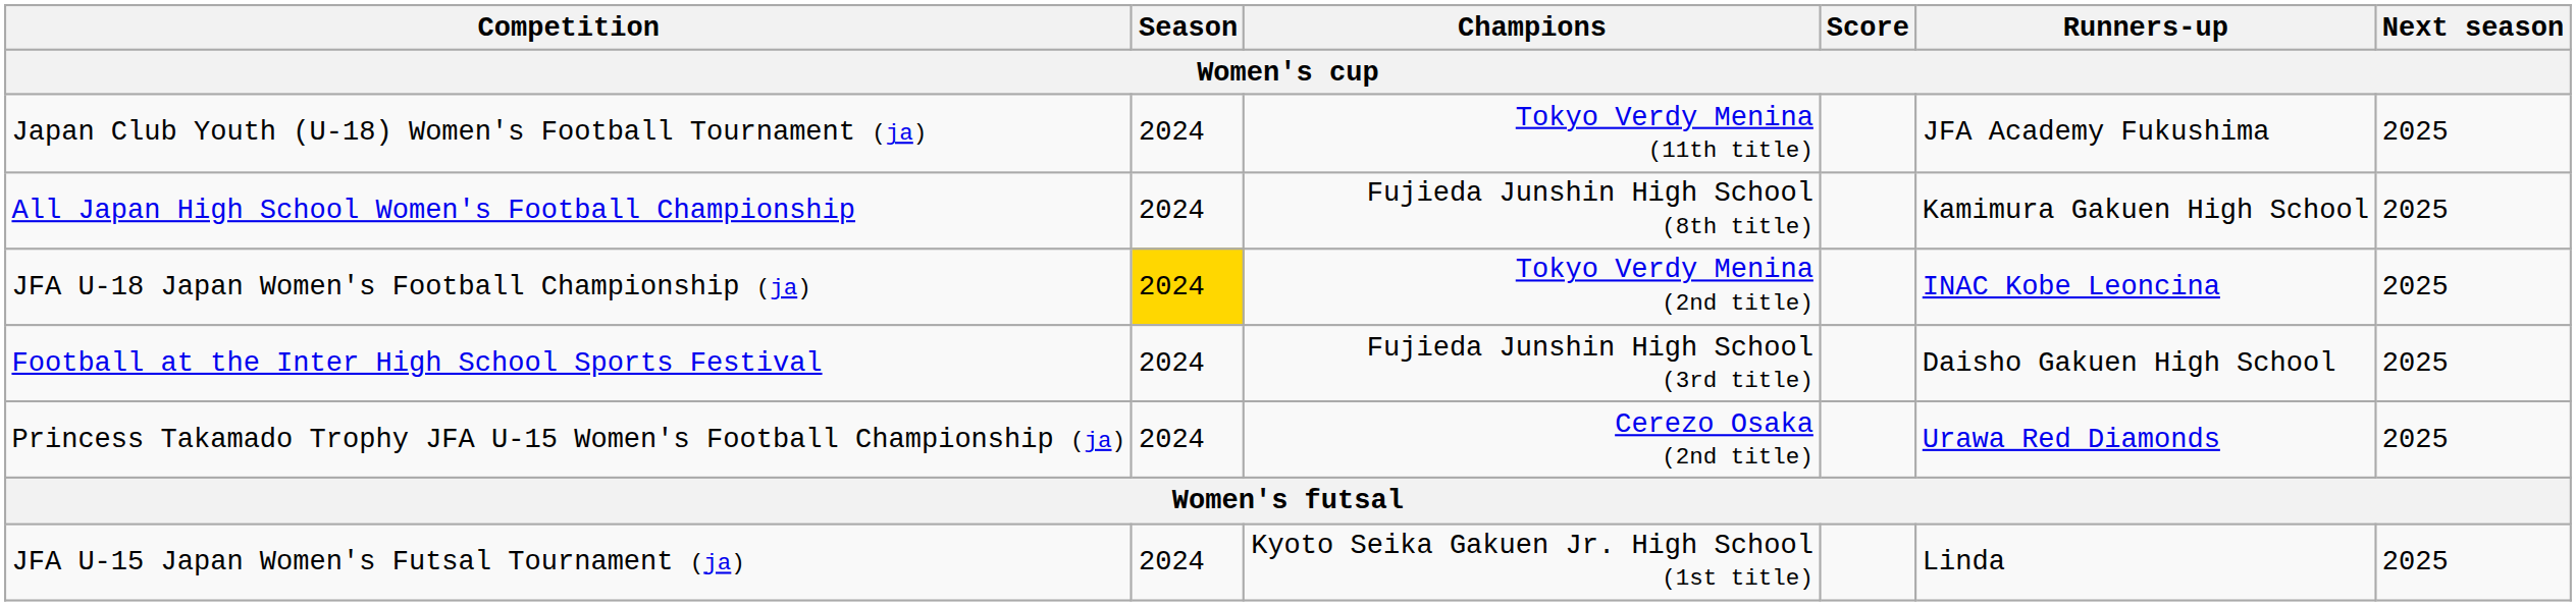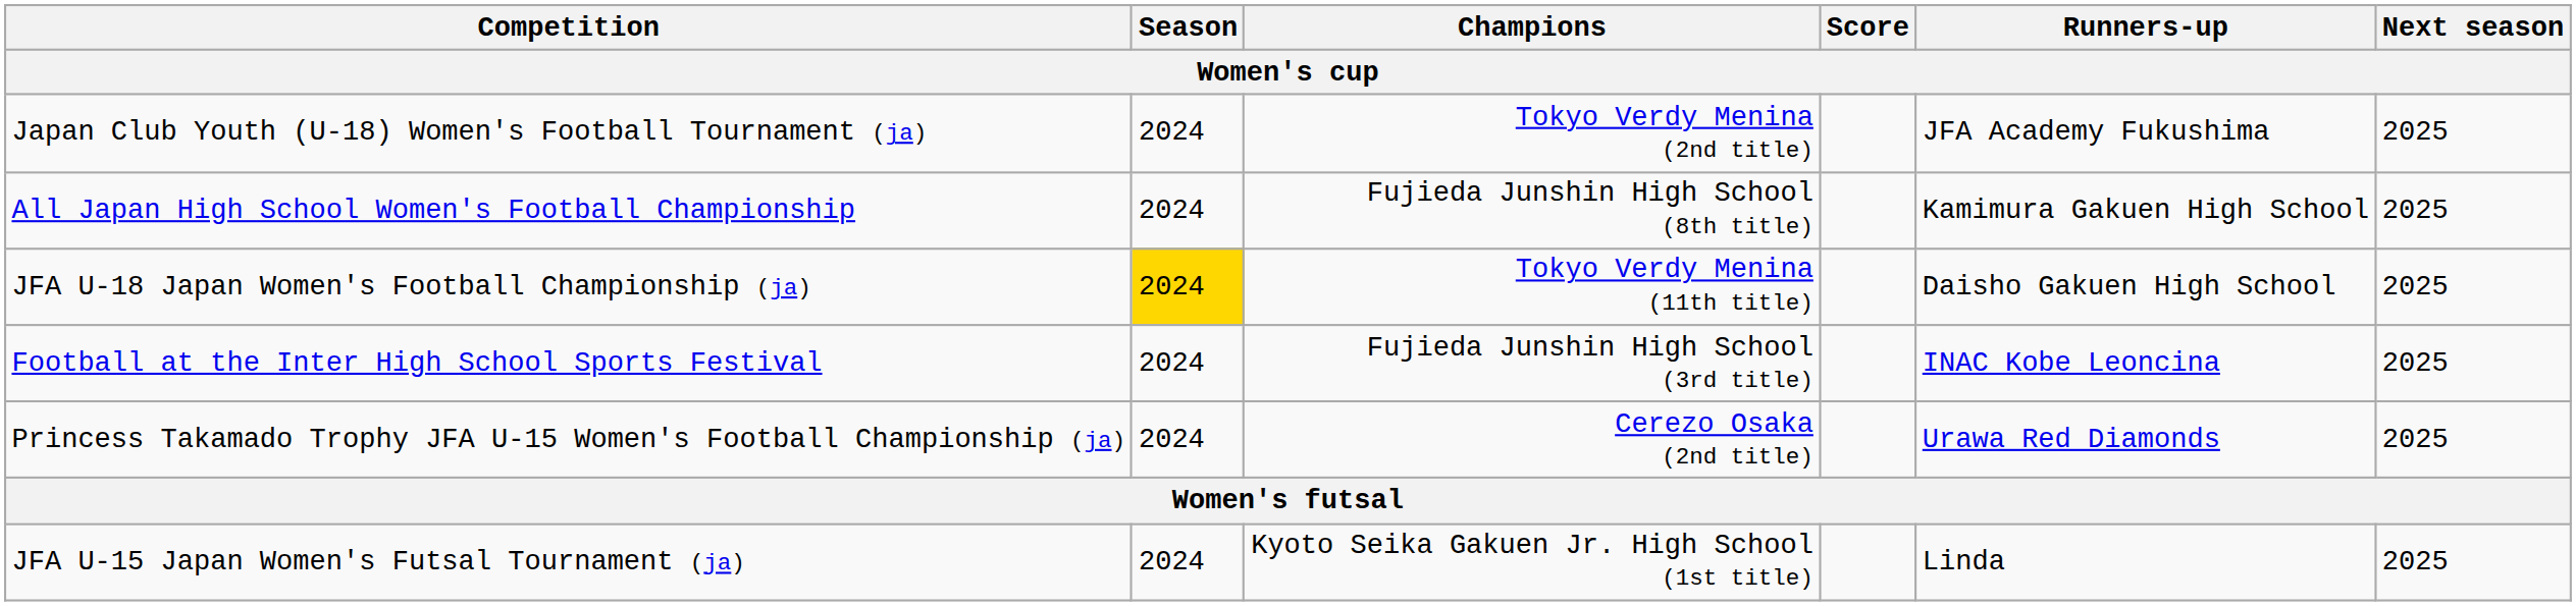 <table class="wikitable">
 <tr>
 <th>Competition</th>
 <th>Season</th>
 <th>Champions</th>
 <th>Score</th>
 <th>Runners-up</th>
 <th>Next season</th>
 </tr>
 <tr>
 <th colspan=11>Women's cup</th>
 </tr>
 <tr>
 <td>Japan Club Youth (U-18) Women's Football Tournament <small>(<a href='#'>ja</a>)</small></td>
 <td>2024</td>
-<td style="text-align:right"><a href='#'>Tokyo Verdy Menina</a><br><small>(11th title)</small></td>
+<td style="text-align:right"><a href='#'>Tokyo Verdy Menina</a>  <br><small>(2nd title)</small></td>
 <td></td>
 <td>JFA Academy Fukushima</td>
 <td>2025</td>
 </tr>
 <tr>
 <td><a href='#'>All Japan High School Women's Football Championship</a></td>
 <td>2024</td>
 <td style="text-align:right">Fujieda Junshin High School <br><small>(8th title)</small></td>
 <td></td>
 <td>Kamimura Gakuen High School</td>
 <td>2025</td>
 </tr>
 <tr>
 <td>JFA U-18 Japan Women's Football Championship <small>(<a href='#'>ja</a>)</small></td>
 <td style="background: gold;">2024</td>
-<td style="text-align:right"><a href='#'>Tokyo Verdy Menina</a>  <br><small>(2nd title)</small></td>
+<td style="text-align:right"><a href='#'>Tokyo Verdy Menina</a><br><small>(11th title)</small></td>
 <td></td>
-<td><a href='#'>INAC Kobe Leoncina</a></td>
+<td>Daisho Gakuen High School</td>
 <td>2025</td>
 </tr>
 <tr>
 <td><a href='#'>Football at the Inter High School Sports Festival</a></td>
 <td>2024</td>
 <td style="text-align:right">Fujieda Junshin High School <br><small>(3rd title)</small></td>
 <td></td>
-<td>Daisho Gakuen High School</td>
+<td><a href='#'>INAC Kobe Leoncina</a></td>
 <td>2025</td>
 </tr>
 <tr>
 <td>Princess Takamado Trophy JFA U-15 Women's Football Championship <small>(<a href='#'>ja</a>)</small></td>
 <td>2024</td>
 <td style="text-align:right"><a href='#'>Cerezo Osaka</a><br><small>(2nd title)</small></td>
 <td></td>
 <td><a href='#'>Urawa Red Diamonds</a></td>
 <td>2025</td>
 </tr>
 <tr>
 <th colspan=11>Women's futsal</th>
 </tr>
 <tr>
 <td>JFA U-15 Japan Women's Futsal Tournament <small>(<a href='#'>ja</a>)</small></td>
 <td>2024</td>
 <td style="text-align:right">Kyoto Seika Gakuen Jr. High School<br><small>(1st title)</small></td>
 <td></td>
 <td>Linda</td>
 <td>2025</td>
 </tr>
 </table>
